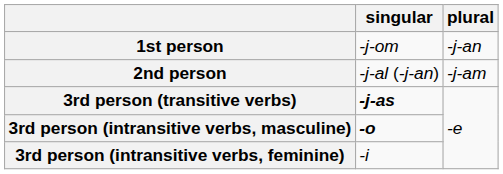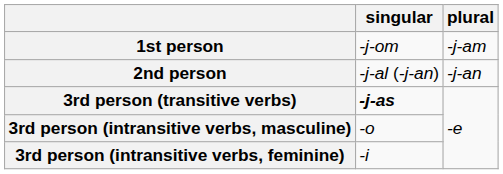 <table class="wikitable">
 <tr>
 <th></th>
 <th>singular</th>
 <th>plural</th>
 </tr>
 <tr>
 <th>1st person</th>
 <td><em>-j-om</em></td>
-<td><em>-j-an</em></td>
+<td><em>-j-am</em></td>
 </tr>
 <tr>
 <th>2nd person</th>
 <td><em>-j-al</em> (<em>-j-an</em>)</td>
-<td><em>-j-am</em></td>
+<td><em>-j-an</em></td>
 </tr>
 <tr>
 <th>3rd person (transitive verbs)</th>
 <td><strong><em>-j-as</em></strong></td>
 <td rowspan="3"><em>-e</em></td>
 </tr>
 <tr>
 <th>3rd person (intransitive verbs, masculine)</th>
-<td><strong><em>-o</em></strong></td>
+<td><em>-o</em></td>
 </tr>
 <tr>
 <th>3rd person (intransitive verbs, feminine)</th>
 <td><em>-i</em></td>
 </tr>
 </table>
